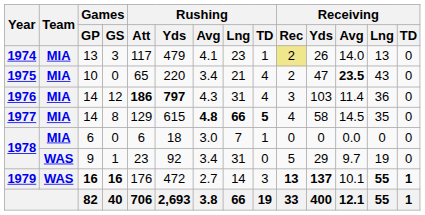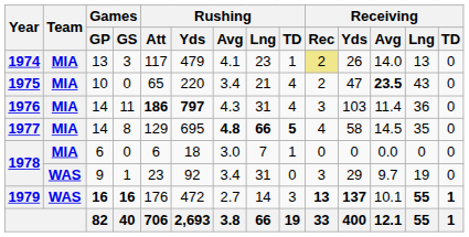 <table class="wikitable" style="text-align:center;">
 <tr>
 <th rowspan="2">Year</th>
 <th rowspan="2">Team</th>
 <th colspan="2">Games</th>
 <th colspan="5">Rushing</th>
 <th colspan="5">Receiving</th>
 </tr>
 <tr>
 <th>GP</th>
 <th>GS</th>
 <th>Att</th>
 <th>Yds</th>
 <th>Avg</th>
 <th>Lng</th>
 <th>TD</th>
 <th>Rec</th>
 <th>Yds</th>
 <th>Avg</th>
 <th>Lng</th>
 <th>TD</th>
 </tr>
 <tr>
 <th><a href='#'>1974</a></th>
 <th><a href='#'>MIA</a></th>
 <td>13</td>
 <td>3</td>
 <td>117</td>
 <td>479</td>
 <td>4.1</td>
 <td>23</td>
 <td>1</td>
 <td style="background: khaki;">2</td>
 <td>26</td>
 <td>14.0</td>
 <td>13</td>
 <td>0</td>
 </tr>
 <tr>
 <th><a href='#'>1975</a></th>
 <th><a href='#'>MIA</a></th>
 <td>10</td>
 <td>0</td>
 <td>65</td>
 <td>220</td>
 <td>3.4</td>
 <td>21</td>
 <td>4</td>
 <td>2</td>
 <td>47</td>
 <td><strong>23.5</strong></td>
 <td>43</td>
 <td>0</td>
 </tr>
 <tr>
 <th><a href='#'>1976</a></th>
 <th><a href='#'>MIA</a></th>
 <td>14</td>
-<td>12</td>
+<td>11</td>
 <td><strong>186</strong></td>
 <td><strong>797</strong></td>
 <td>4.3</td>
 <td>31</td>
 <td>4</td>
 <td>3</td>
 <td>103</td>
 <td>11.4</td>
 <td>36</td>
 <td>0</td>
 </tr>
 <tr>
 <th><a href='#'>1977</a></th>
 <th><a href='#'>MIA</a></th>
 <td>14</td>
 <td>8</td>
 <td>129</td>
-<td>615</td>
+<td>695</td>
 <td><strong>4.8</strong></td>
 <td><strong>66</strong></td>
 <td><strong>5</strong></td>
 <td>4</td>
 <td>58</td>
 <td>14.5</td>
 <td>35</td>
 <td>0</td>
 </tr>
 <tr>
 <th rowspan="2"><a href='#'>1978</a></th>
 <th><a href='#'>MIA</a></th>
 <td>6</td>
 <td>0</td>
 <td>6</td>
 <td>18</td>
 <td>3.0</td>
 <td>7</td>
 <td>1</td>
 <td>0</td>
 <td>0</td>
 <td>0.0</td>
 <td>0</td>
 <td>0</td>
 </tr>
 <tr>
 <th><a href='#'>WAS</a></th>
 <td>9</td>
 <td>1</td>
 <td>23</td>
 <td>92</td>
 <td>3.4</td>
 <td>31</td>
 <td>0</td>
-<td>5</td>
+<td>3</td>
 <td>29</td>
 <td>9.7</td>
 <td>19</td>
 <td>0</td>
 </tr>
 <tr>
 <th><a href='#'>1979</a></th>
 <th><a href='#'>WAS</a></th>
 <td><strong>16</strong></td>
 <td><strong>16</strong></td>
 <td>176</td>
 <td>472</td>
 <td>2.7</td>
 <td>14</td>
 <td>3</td>
 <td><strong>13</strong></td>
 <td><strong>137</strong></td>
 <td>10.1</td>
 <td><strong>55</strong></td>
 <td><strong>1</strong></td>
 </tr>
 <tr>
 <th colspan="2"></th>
 <th>82</th>
 <th>40</th>
 <th>706</th>
 <th>2,693</th>
 <th>3.8</th>
 <th>66</th>
 <th>19</th>
 <th>33</th>
 <th>400</th>
 <th>12.1</th>
 <th>55</th>
 <th>1</th>
 </tr>
 </table>
